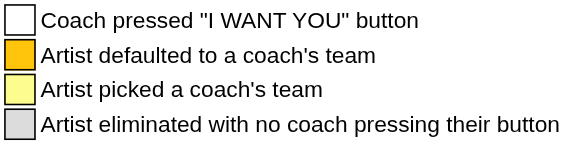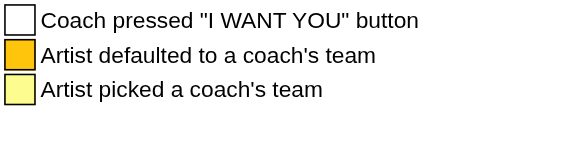 <table class="toccolours" style="font-size: 90%; white-space: nowrap;">
 <tr>
 <td style="background:white; border: 1px solid black;"> <strong></strong> </td>
 <td>Coach pressed "I WANT YOU" button</td>
 </tr>
 <tr>
 <td style="background:#ffc40c; border: 1px solid black">    </td>
 <td>Artist defaulted to a coach's team</td>
 </tr>
 <tr>
 <td style="background:#fdfc8f; border: 1px solid black;">    </td>
 <td style="padding-right:8px">Artist picked a coach's team</td>
 </tr>
 <tr>
-<td style="background:#dcdcdc; border: 1px solid black">    </td>
-<td>Artist eliminated with no coach pressing their button</td>
-</tr>
-<tr>
 </tr>
 </table>
